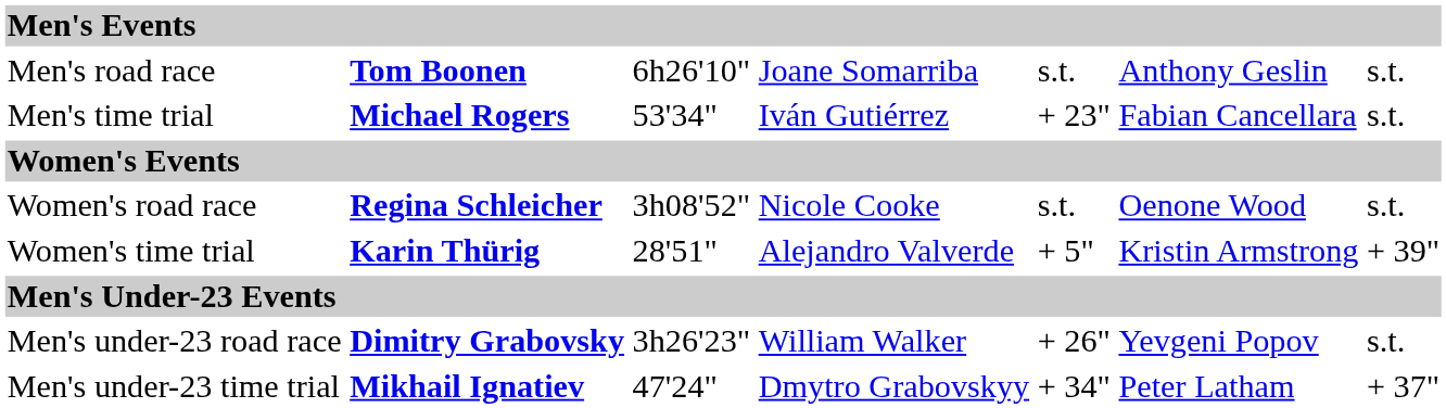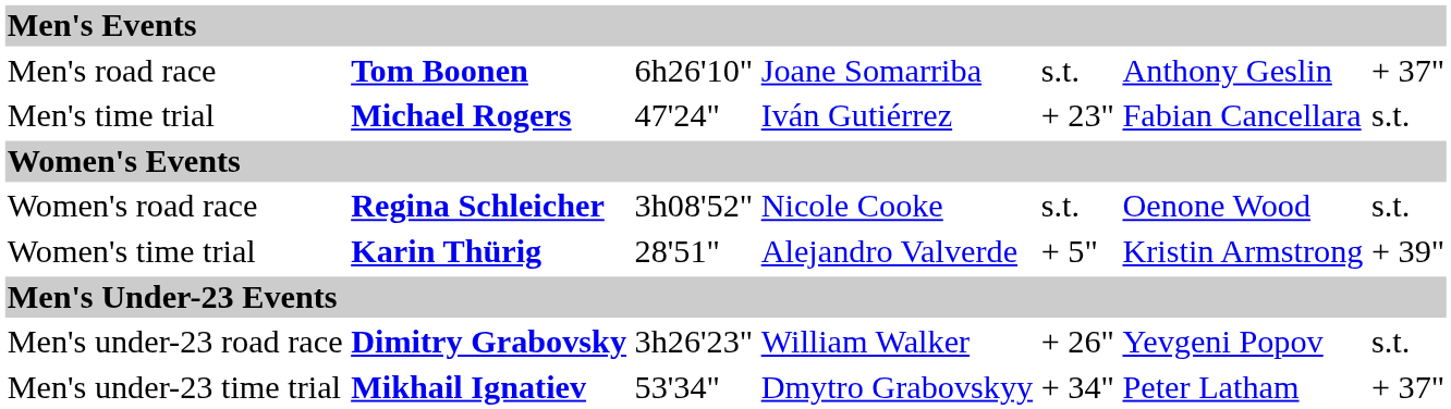 <table>
 <tr bgcolor="#cccccc">
 <td colspan=7><strong>Men's Events</strong></td>
 </tr>
 <tr>
 <td>Men's road race <br></td>
 <td><strong><a href='#'>Tom Boonen</a></strong><br><small></small></td>
 <td>6h26'10"</td>
 <td><a href='#'>Joane Somarriba</a><br><small></small></td>
 <td>s.t.</td>
 <td><a href='#'>Anthony Geslin</a><br><small></small></td>
-<td>s.t.</td>
+<td>+ 37"</td>
 </tr>
 <tr>
 <td>Men's time trial<br></td>
 <td><strong><a href='#'>Michael Rogers</a></strong><br><small></small></td>
-<td>53'34"</td>
+<td>47'24"</td>
 <td><a href='#'>Iván Gutiérrez</a><br><small></small></td>
 <td>+ 23"</td>
 <td><a href='#'>Fabian Cancellara</a><br><small></small></td>
 <td>s.t.</td>
 </tr>
 <tr bgcolor="#cccccc">
 <td colspan=7><strong>Women's Events</strong></td>
 </tr>
 <tr>
 <td>Women's road race<br></td>
 <td><strong><a href='#'>Regina Schleicher</a></strong><br><small></small></td>
 <td>3h08'52"</td>
 <td><a href='#'>Nicole Cooke</a><br><small></small></td>
 <td>s.t.</td>
 <td><a href='#'>Oenone Wood</a><br><small></small></td>
 <td>s.t.</td>
 </tr>
 <tr>
 <td>Women's time trial<br></td>
 <td><strong><a href='#'>Karin Thürig</a></strong><br><small></small></td>
 <td>28'51"</td>
 <td><a href='#'>Alejandro Valverde</a><br><small></small></td>
 <td>+ 5"</td>
 <td><a href='#'>Kristin Armstrong</a><br><small></small></td>
 <td>+ 39"</td>
 </tr>
 <tr bgcolor="#cccccc">
 <td colspan=7><strong>Men's Under-23 Events</strong></td>
 </tr>
 <tr>
 <td>Men's under-23 road race<br></td>
 <td><strong><a href='#'>Dimitry Grabovsky</a></strong><br><small></small></td>
 <td>3h26'23"</td>
 <td><a href='#'>William Walker</a><br><small></small></td>
 <td>+ 26"</td>
 <td><a href='#'>Yevgeni Popov</a><br><small></small></td>
 <td>s.t.</td>
 </tr>
 <tr>
 <td>Men's under-23 time trial<br></td>
 <td><strong><a href='#'>Mikhail Ignatiev</a></strong><br><small></small></td>
-<td>47'24"</td>
+<td>53'34"</td>
 <td><a href='#'>Dmytro Grabovskyy</a><br><small></small></td>
 <td>+ 34"</td>
 <td><a href='#'>Peter Latham</a><br><small></small></td>
 <td>+ 37"</td>
 </tr>
 </table>
